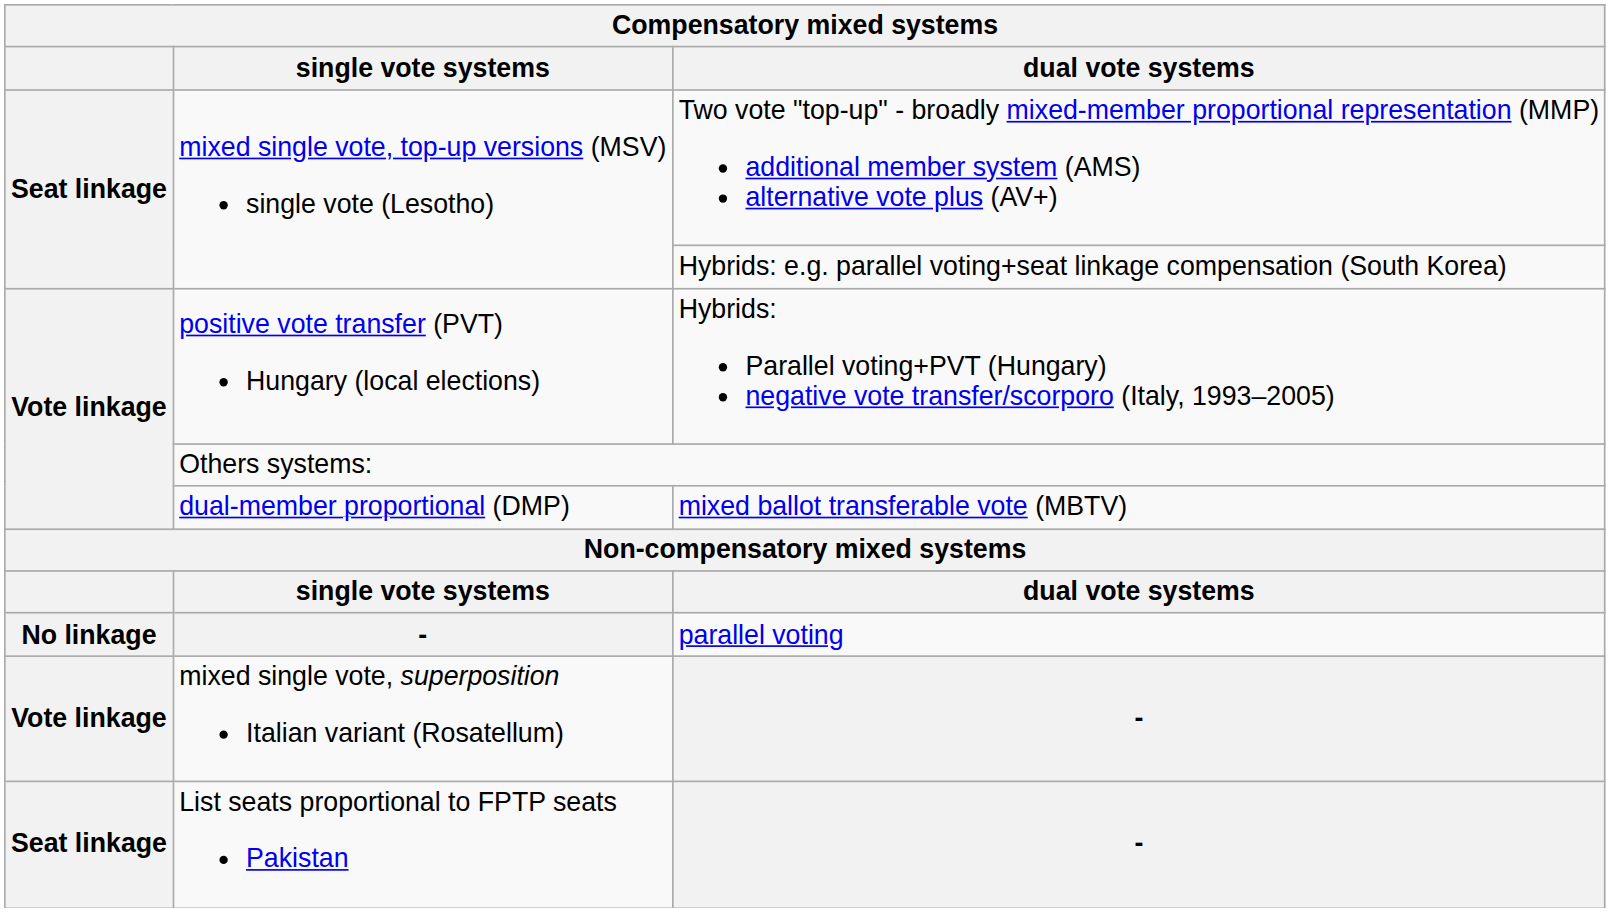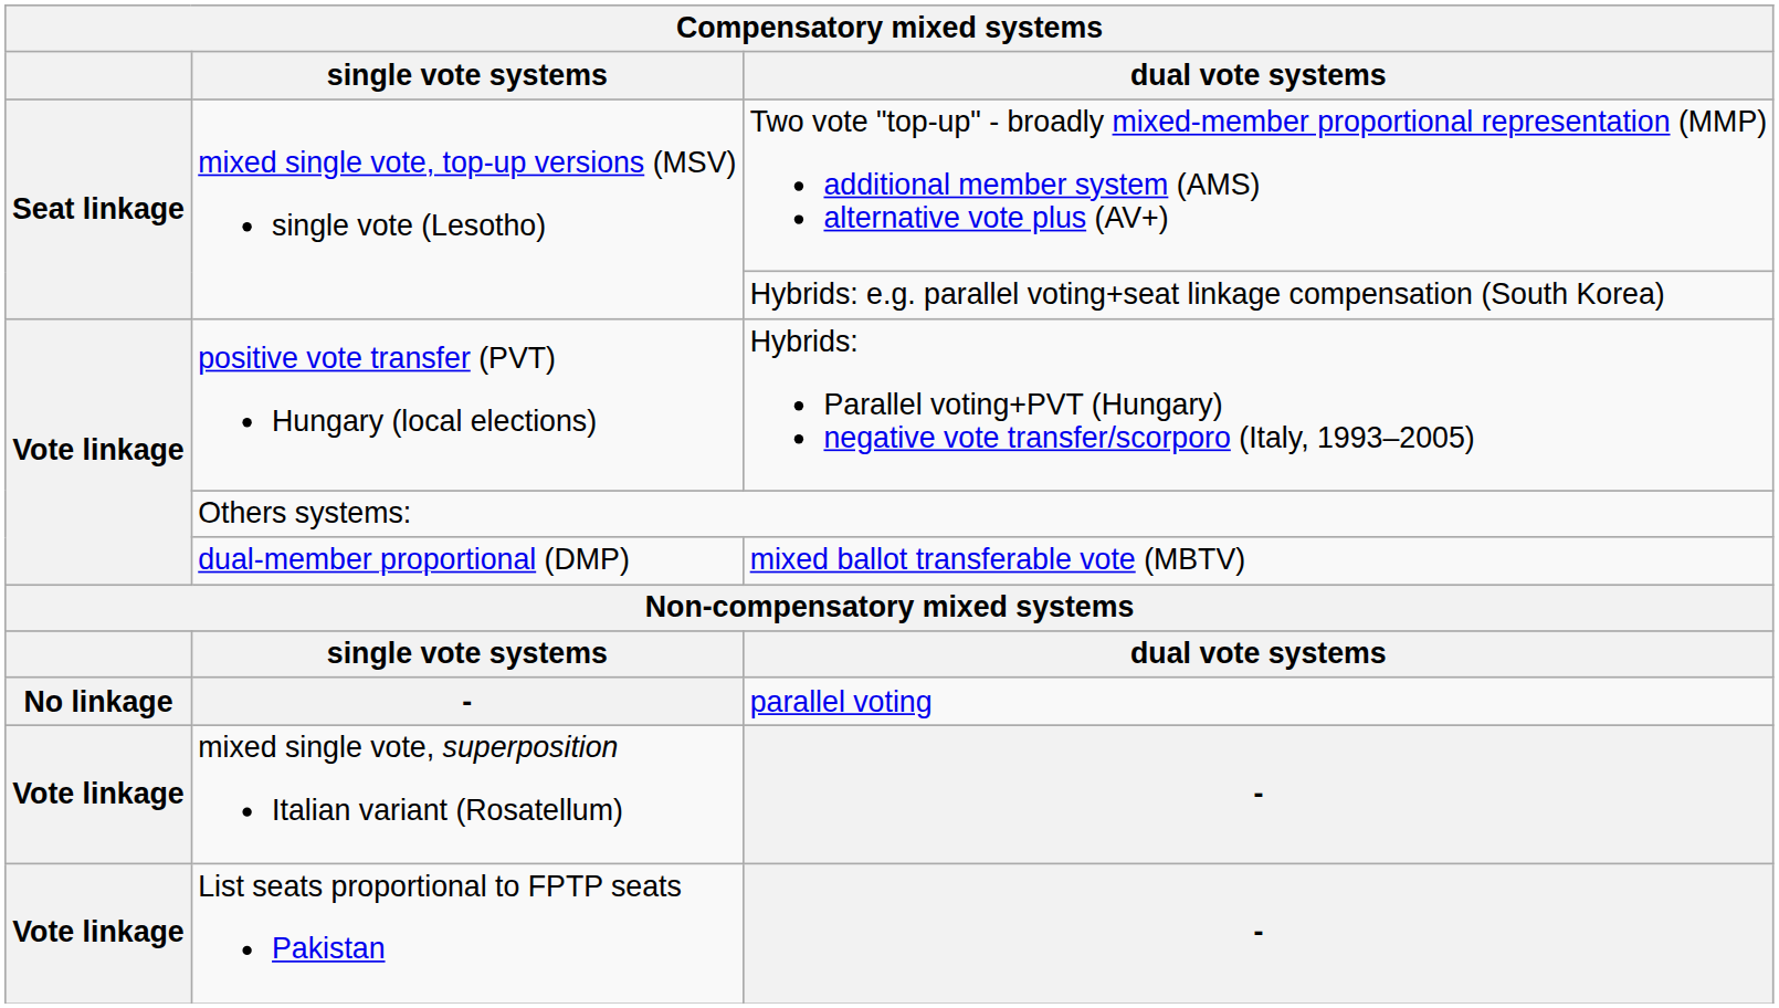 <table class="wikitable">
 <tr>
 <th colspan="3">Compensatory mixed systems</th>
 </tr>
 <tr>
 <th></th>
 <th>single vote systems</th>
 <th>dual vote systems</th>
 </tr>
 <tr>
 <th rowspan="2">Seat linkage</th>
 <td rowspan="2"><a href='#'>mixed single vote, top-up versions</a> (MSV)<br><ul><li>single vote (Lesotho)</li></ul></td>
 <td>Two vote "top-up" - broadly <a href='#'>mixed-member proportional representation</a> (MMP)<br><ul><li><a href='#'>additional member system</a> (AMS)</li><li><a href='#'>alternative vote plus</a> (AV+)</li></ul></td>
 </tr>
 <tr>
 <td>Hybrids: e.g. parallel voting+seat linkage compensation (South Korea)</td>
 </tr>
 <tr>
 <th rowspan="3">Vote linkage</th>
 <td><a href='#'>positive vote transfer</a> (PVT)<br><ul><li>Hungary (local elections)</li></ul></td>
 <td>Hybrids:<br><ul><li>Parallel voting+PVT (Hungary)</li><li><a href='#'>negative vote transfer/scorporo</a> (Italy, 1993–2005)</li></ul></td>
 </tr>
 <tr>
 <td colspan="2">Others systems:</td>
 </tr>
 <tr>
 <td><a href='#'>dual-member proportional</a> (DMP)</td>
 <td><a href='#'>mixed ballot transferable vote</a> (MBTV)</td>
 </tr>
 <tr>
 <th colspan="3">Non-compensatory mixed systems</th>
 </tr>
 <tr>
 <th></th>
 <th>single vote systems</th>
 <th>dual vote systems</th>
 </tr>
 <tr>
 <th>No linkage</th>
 <th>-</th>
 <td><a href='#'>parallel voting</a></td>
 </tr>
 <tr>
 <th>Vote linkage</th>
 <td>mixed single vote, <em>superposition</em><br><ul><li>Italian variant (Rosatellum)</li></ul></td>
 <th>-</th>
 </tr>
 <tr>
-<th>Seat linkage</th>
+<th>Vote linkage</th>
 <td>List seats proportional to FPTP seats<br><ul><li><a href='#'>Pakistan</a></li></ul></td>
 <th>-</th>
 </tr>
 </table>
